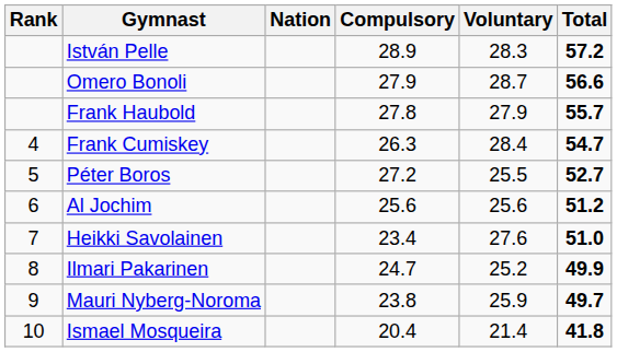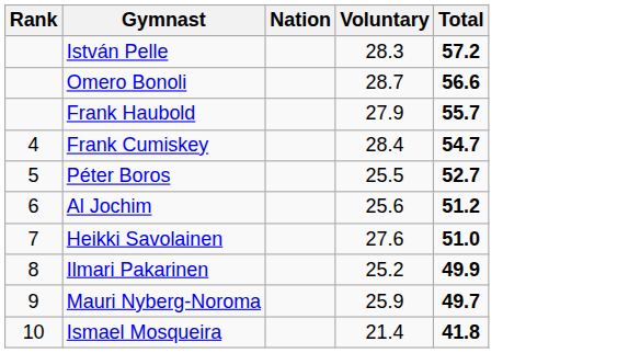 <table class="wikitable sortable" style="text-align:center">
 <tr>
 <th>Rank</th>
 <th>Gymnast</th>
 <th>Nation</th>
-<th>Compulsory</th>
 <th>Voluntary</th>
 <th>Total</th>
 </tr>
 <tr>
 <td></td>
 <td align=left><a href='#'>István Pelle</a></td>
 <td align=left></td>
-<td>28.9</td>
 <td>28.3</td>
 <td><strong>57.2</strong></td>
 </tr>
 <tr>
 <td></td>
 <td align=left><a href='#'>Omero Bonoli</a></td>
 <td align=left></td>
-<td>27.9</td>
 <td>28.7</td>
 <td><strong>56.6</strong></td>
 </tr>
 <tr>
 <td></td>
 <td align=left><a href='#'>Frank Haubold</a></td>
 <td align=left></td>
-<td>27.8</td>
 <td>27.9</td>
 <td><strong>55.7</strong></td>
 </tr>
 <tr>
 <td>4</td>
 <td align=left><a href='#'>Frank Cumiskey</a></td>
 <td align=left></td>
-<td>26.3</td>
 <td>28.4</td>
 <td><strong>54.7</strong></td>
 </tr>
 <tr>
 <td>5</td>
 <td align=left><a href='#'>Péter Boros</a></td>
 <td align=left></td>
-<td>27.2</td>
 <td>25.5</td>
 <td><strong>52.7</strong></td>
 </tr>
 <tr>
 <td>6</td>
 <td align=left><a href='#'>Al Jochim</a></td>
 <td align=left></td>
 <td>25.6</td>
-<td>25.6</td>
 <td><strong>51.2</strong></td>
 </tr>
 <tr>
 <td>7</td>
 <td align=left><a href='#'>Heikki Savolainen</a></td>
 <td align=left></td>
-<td>23.4</td>
 <td>27.6</td>
 <td><strong>51.0</strong></td>
 </tr>
 <tr>
 <td>8</td>
 <td align=left><a href='#'>Ilmari Pakarinen</a></td>
 <td align=left></td>
-<td>24.7</td>
 <td>25.2</td>
 <td><strong>49.9</strong></td>
 </tr>
 <tr>
 <td>9</td>
 <td align=left><a href='#'>Mauri Nyberg-Noroma</a></td>
 <td align=left></td>
-<td>23.8</td>
 <td>25.9</td>
 <td><strong>49.7</strong></td>
 </tr>
 <tr>
 <td>10</td>
 <td align=left><a href='#'>Ismael Mosqueira</a></td>
 <td align=left></td>
-<td>20.4</td>
 <td>21.4</td>
 <td><strong>41.8</strong></td>
 </tr>
 </table>
